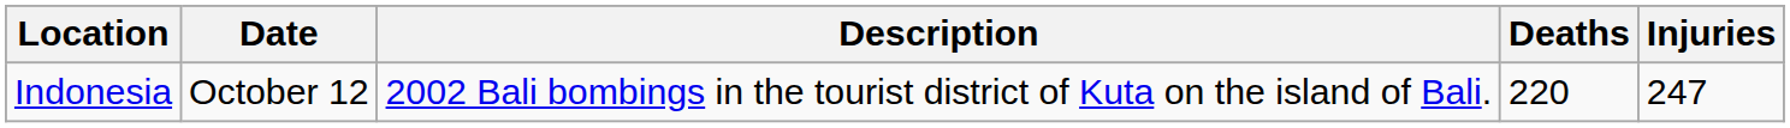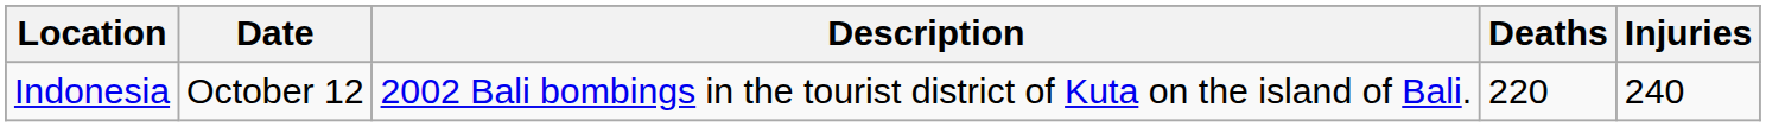 <table class="wikitable sortable">
 <tr>
 <th scope="col">Location</th>
 <th scope="col" data-sort-type="date">Date</th>
 <th scope="col" class="unsortable">Description</th>
 <th scope="col" data-sort-type="number">Deaths</th>
 <th scope="col" data-sort-type="number">Injuries</th>
 </tr>
 <tr>
 <td><a href='#'>Indonesia</a></td>
 <td>October 12</td>
 <td><a href='#'>2002 Bali bombings</a> in the tourist district of <a href='#'>Kuta</a> on the island of <a href='#'>Bali</a>.</td>
 <td>220</td>
-<td>247</td>
+<td>240</td>
 </tr>
 </table>
